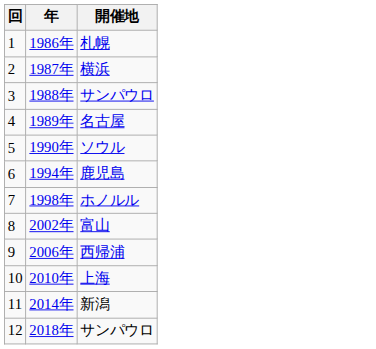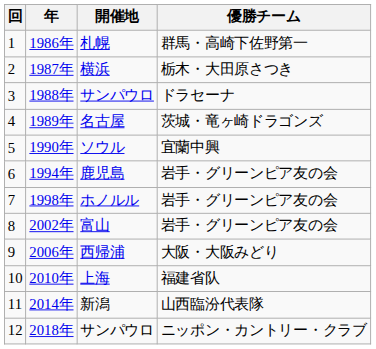 <table class=wikitable border="1">
 <tr>
 <th>回</th>
 <th>年</th>
 <th>開催地</th>
+<th>優勝チーム</th>
 </tr>
 <tr>
 <td>1</td>
 <td><a href='#'>1986年</a></td>
 <td> <a href='#'>札幌</a></td>
+<td> 群馬・高崎下佐野第一</td>
 </tr>
 <tr>
 <td>2</td>
 <td><a href='#'>1987年</a></td>
 <td> <a href='#'>横浜</a></td>
+<td> 栃木・大田原さつき</td>
 </tr>
 <tr>
 <td>3</td>
 <td><a href='#'>1988年</a></td>
 <td> <a href='#'>サンパウロ</a></td>
+<td> ドラセーナ</td>
 </tr>
 <tr>
 <td>4</td>
 <td><a href='#'>1989年</a></td>
 <td> <a href='#'>名古屋</a></td>
+<td> 茨城・竜ヶ崎ドラゴンズ</td>
 </tr>
 <tr>
 <td>5</td>
 <td><a href='#'>1990年</a></td>
 <td> <a href='#'>ソウル</a></td>
+<td> 宜蘭中興</td>
 </tr>
 <tr>
 <td>6</td>
 <td><a href='#'>1994年</a></td>
 <td> <a href='#'>鹿児島</a></td>
+<td> 岩手・グリーンピア友の会</td>
 </tr>
 <tr>
 <td>7</td>
 <td><a href='#'>1998年</a></td>
 <td> <a href='#'>ホノルル</a></td>
+<td> 岩手・グリーンピア友の会</td>
 </tr>
 <tr>
 <td>8</td>
 <td><a href='#'>2002年</a></td>
 <td> <a href='#'>富山</a></td>
+<td> 岩手・グリーンピア友の会</td>
 </tr>
 <tr>
 <td>9</td>
 <td><a href='#'>2006年</a></td>
 <td> <a href='#'>西帰浦</a></td>
+<td> 大阪・大阪みどり</td>
 </tr>
 <tr>
 <td>10</td>
 <td><a href='#'>2010年</a></td>
 <td> <a href='#'>上海</a></td>
+<td> 福建省队</td>
 </tr>
 <tr>
 <td>11</td>
 <td><a href='#'>2014年</a></td>
 <td> 新潟</td>
+<td> 山西臨汾代表隊</td>
 </tr>
 <tr>
 <td>12</td>
 <td><a href='#'>2018年</a></td>
 <td> サンパウロ</td>
+<td> ニッポン・カントリー・クラブ</td>
 </tr>
 </table>
